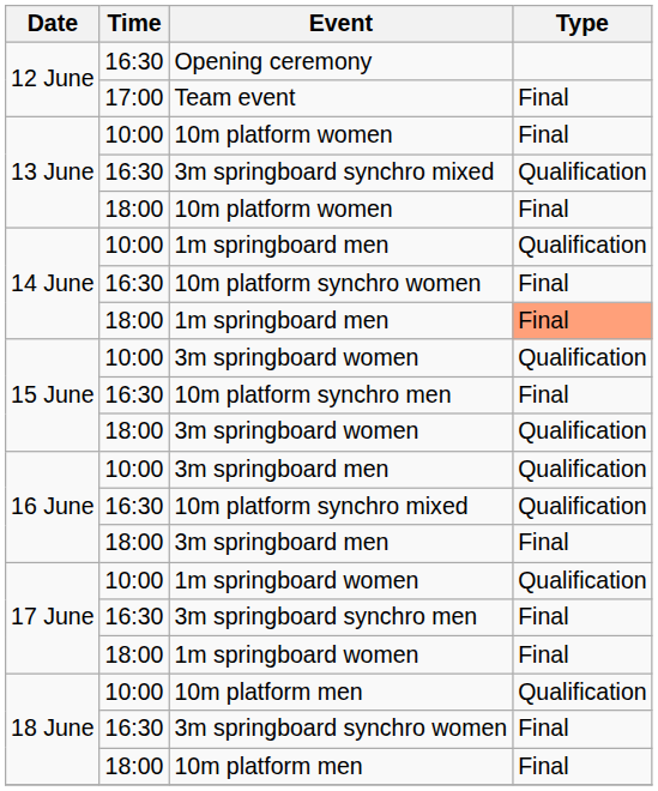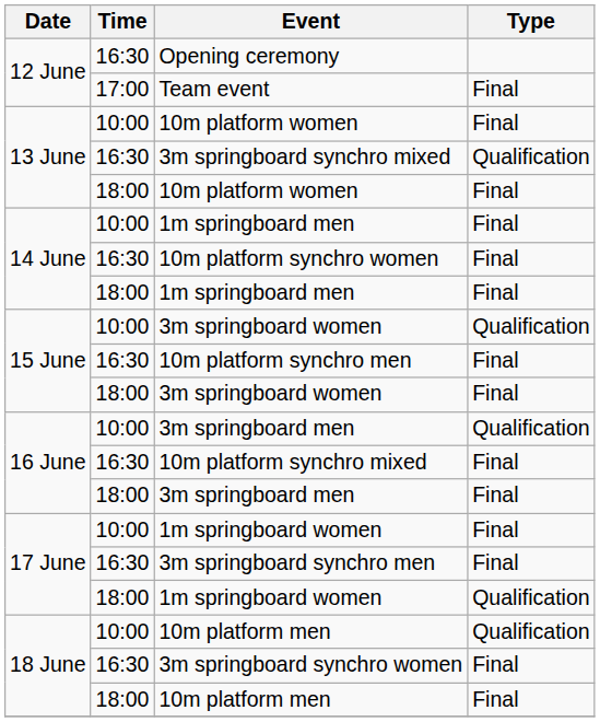 <table class="wikitable">
 <tr>
 <th>Date</th>
 <th>Time</th>
 <th>Event</th>
 <th>Type</th>
 </tr>
 <tr>
 <td rowspan=2>12 June</td>
 <td>16:30</td>
 <td>Opening ceremony</td>
 <td></td>
 </tr>
 <tr>
 <td>17:00</td>
 <td>Team event</td>
 <td>Final</td>
 </tr>
 <tr>
 <td rowspan=3>13 June</td>
 <td>10:00</td>
 <td>10m platform women</td>
 <td>Final</td>
 </tr>
 <tr>
 <td>16:30</td>
 <td>3m springboard synchro mixed</td>
 <td>Qualification</td>
 </tr>
 <tr>
 <td>18:00</td>
 <td>10m platform women</td>
 <td>Final</td>
 </tr>
 <tr>
 <td rowspan=3>14 June</td>
 <td>10:00</td>
 <td>1m springboard men</td>
-<td>Qualification</td>
+<td>Final</td>
 </tr>
 <tr>
 <td>16:30</td>
 <td>10m platform synchro women</td>
 <td>Final</td>
 </tr>
 <tr>
 <td>18:00</td>
 <td>1m springboard men</td>
-<td style="background: lightsalmon;">Final</td>
+<td>Final</td>
 </tr>
 <tr>
 <td rowspan=3>15 June</td>
 <td>10:00</td>
 <td>3m springboard women</td>
 <td>Qualification</td>
 </tr>
 <tr>
 <td>16:30</td>
 <td>10m platform synchro men</td>
 <td>Final</td>
 </tr>
 <tr>
 <td>18:00</td>
 <td>3m springboard women</td>
-<td>Qualification</td>
+<td>Final</td>
 </tr>
 <tr>
 <td rowspan=3>16 June</td>
 <td>10:00</td>
 <td>3m springboard men</td>
 <td>Qualification</td>
 </tr>
 <tr>
 <td>16:30</td>
 <td>10m platform synchro mixed</td>
-<td>Qualification</td>
+<td>Final</td>
 </tr>
 <tr>
 <td>18:00</td>
 <td>3m springboard men</td>
 <td>Final</td>
 </tr>
 <tr>
 <td rowspan=3>17 June</td>
 <td>10:00</td>
 <td>1m springboard women</td>
-<td>Qualification</td>
+<td>Final</td>
 </tr>
 <tr>
 <td>16:30</td>
 <td>3m springboard synchro men</td>
 <td>Final</td>
 </tr>
 <tr>
 <td>18:00</td>
 <td>1m springboard women</td>
-<td>Final</td>
+<td>Qualification</td>
 </tr>
 <tr>
 <td rowspan=3>18 June</td>
 <td>10:00</td>
 <td>10m platform men</td>
 <td>Qualification</td>
 </tr>
 <tr>
 <td>16:30</td>
 <td>3m springboard synchro women</td>
 <td>Final</td>
 </tr>
 <tr>
 <td>18:00</td>
 <td>10m platform men</td>
 <td>Final</td>
 </tr>
 <tr>
 </tr>
 </table>
